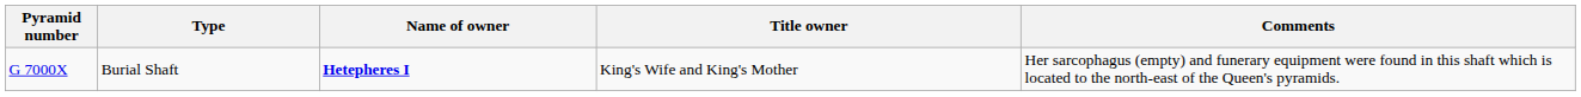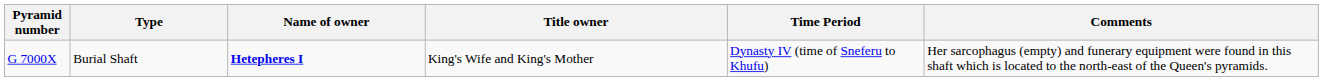 <table class="wikitable" style="width: 100%;">
 <tr>
 <th width="5%">Pyramid number</th>
 <th width="12%">Type</th>
 <th width="15%">Name of owner</th>
 <th width="23%">Title owner</th>
+<th width="15%">Time Period</th>
 <th width="30%">Comments</th>
 </tr>
 <tr>
 <td><a href='#'>G 7000X</a></td>
 <td>Burial Shaft</td>
 <td><strong><a href='#'>Hetepheres I</a></strong><br> </td>
 <td>King's Wife and King's Mother</td>
+<td><a href='#'>Dynasty IV</a> (time of <a href='#'>Sneferu</a> to <a href='#'>Khufu</a>)</td>
 <td>Her sarcophagus (empty) and funerary equipment were found in this shaft which is located to the north-east of the Queen's pyramids.</td>
 </tr>
 </table>
